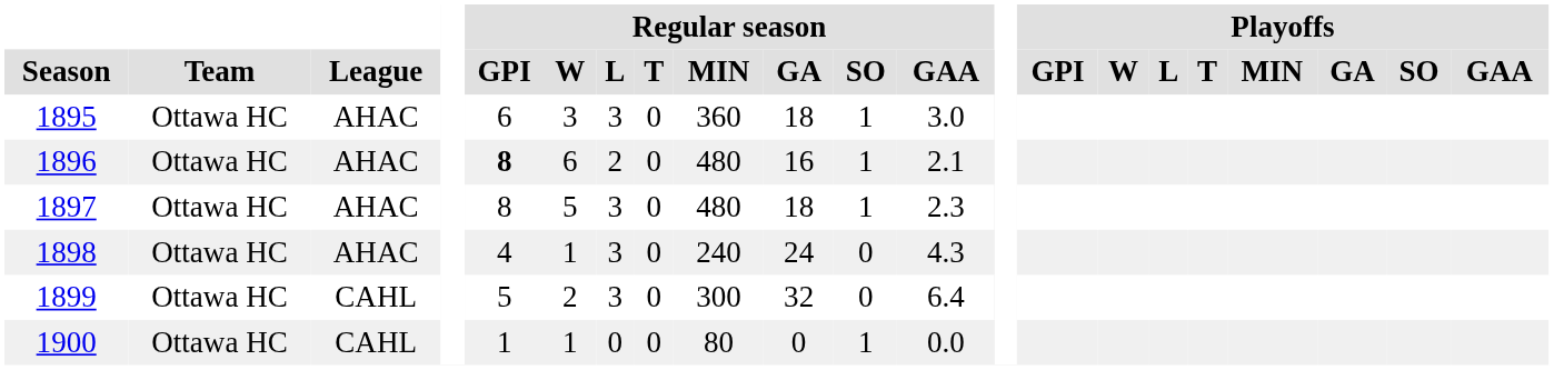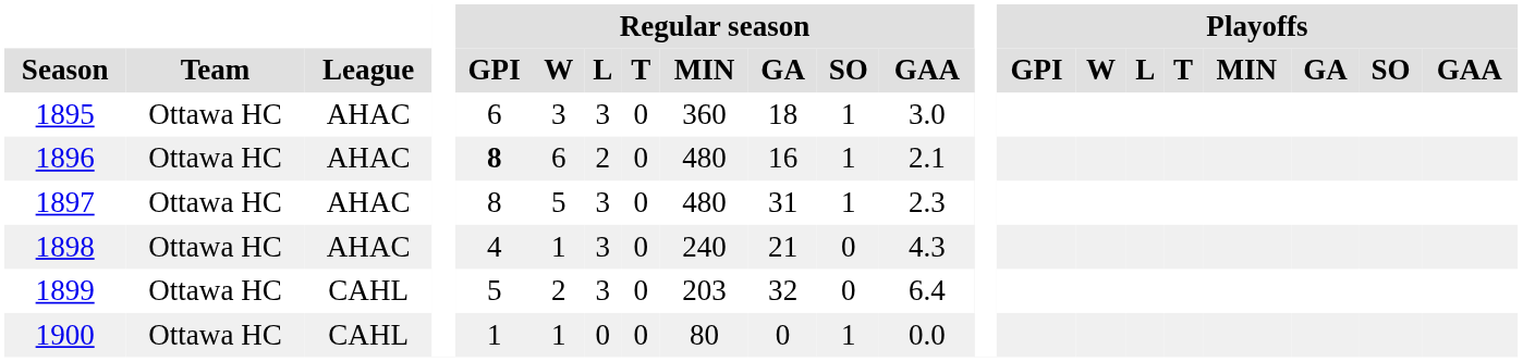 <table BORDER="0" CELLPADDING="3" CELLSPACING="0" width="65%">
 <tr bgcolor="#e0e0e0">
 <th colspan="3" bgcolor="#ffffff"> </th>
 <th rowspan="99" bgcolor="#ffffff"> </th>
 <th colspan="8">Regular season</th>
 <th rowspan="99" bgcolor="#ffffff"> </th>
 <th colspan="8">Playoffs</th>
 </tr>
 <tr bgcolor="#e0e0e0">
 <th>Season</th>
 <th>Team</th>
 <th>League</th>
 <th>GPI</th>
 <th>W</th>
 <th>L</th>
 <th>T</th>
 <th>MIN</th>
 <th>GA</th>
 <th>SO</th>
 <th>GAA</th>
 <th>GPI</th>
 <th>W</th>
 <th>L</th>
 <th>T</th>
 <th>MIN</th>
 <th>GA</th>
 <th>SO</th>
 <th>GAA</th>
 </tr>
 <tr ALIGN="center">
 <td><a href='#'>1895</a></td>
 <td>Ottawa HC</td>
 <td>AHAC</td>
 <td>6</td>
 <td>3</td>
 <td>3</td>
 <td>0</td>
 <td>360</td>
 <td>18</td>
 <td>1</td>
 <td>3.0</td>
 <td> </td>
 <td> </td>
 <td> </td>
 <td> </td>
 <td> </td>
 <td> </td>
 <td> </td>
 <td> </td>
 </tr>
 <tr ALIGN="center" bgcolor="#f0f0f0">
 <td><a href='#'>1896</a></td>
 <td>Ottawa HC</td>
 <td>AHAC</td>
 <td><strong>8</strong></td>
 <td>6</td>
 <td>2</td>
 <td>0</td>
 <td>480</td>
 <td>16</td>
 <td>1</td>
 <td>2.1</td>
 <td> </td>
 <td> </td>
 <td> </td>
 <td> </td>
 <td> </td>
 <td> </td>
 <td> </td>
 <td> </td>
 </tr>
 <tr ALIGN="center">
 <td><a href='#'>1897</a></td>
 <td>Ottawa HC</td>
 <td>AHAC</td>
 <td>8</td>
 <td>5</td>
 <td>3</td>
 <td>0</td>
 <td>480</td>
-<td>18</td>
+<td>31</td>
 <td>1</td>
 <td>2.3</td>
 <td> </td>
 <td> </td>
 <td> </td>
 <td> </td>
 <td> </td>
 <td> </td>
 <td> </td>
 <td> </td>
 </tr>
 <tr ALIGN="center" bgcolor="#f0f0f0">
 <td><a href='#'>1898</a></td>
 <td>Ottawa HC</td>
 <td>AHAC</td>
 <td>4</td>
 <td>1</td>
 <td>3</td>
 <td>0</td>
 <td>240</td>
-<td>24</td>
+<td>21</td>
 <td>0</td>
 <td>4.3</td>
 <td> </td>
 <td> </td>
 <td> </td>
 <td> </td>
 <td> </td>
 <td> </td>
 <td> </td>
 <td> </td>
 </tr>
 <tr ALIGN="center">
 <td><a href='#'>1899</a></td>
 <td>Ottawa HC</td>
 <td>CAHL</td>
 <td>5</td>
 <td>2</td>
 <td>3</td>
 <td>0</td>
-<td>300</td>
+<td>203</td>
 <td>32</td>
 <td>0</td>
 <td>6.4</td>
 <td> </td>
 <td> </td>
 <td> </td>
 <td> </td>
 <td> </td>
 <td> </td>
 <td> </td>
 <td> </td>
 </tr>
 <tr ALIGN="center" bgcolor="#f0f0f0">
 <td><a href='#'>1900</a></td>
 <td>Ottawa HC</td>
 <td>CAHL</td>
 <td>1</td>
 <td>1</td>
 <td>0</td>
 <td>0</td>
 <td>80</td>
 <td>0</td>
 <td>1</td>
 <td>0.0</td>
 <td> </td>
 <td> </td>
 <td> </td>
 <td> </td>
 <td> </td>
 <td> </td>
 <td> </td>
 <td> </td>
 </tr>
 <tr>
 </tr>
 </table>
